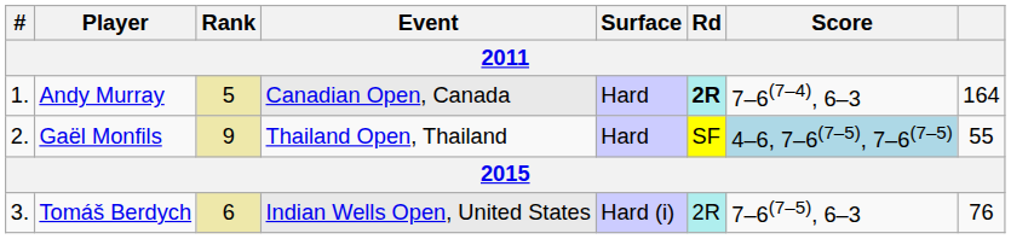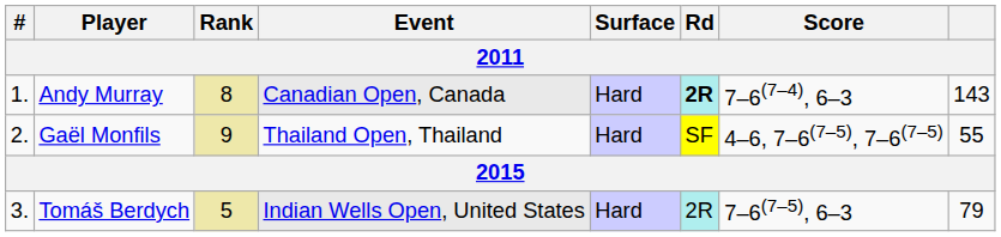 <table class="wikitable sortable">
 <tr>
 <th>#</th>
 <th>Player</th>
 <th>Rank</th>
 <th>Event</th>
 <th>Surface</th>
 <th>Rd</th>
 <th class="unsortable">Score</th>
 <th></th>
 </tr>
 <tr>
 <th colspan=8><a href='#'>2011</a></th>
 </tr>
 <tr>
 <td>1.</td>
 <td> <a href='#'>Andy Murray</a></td>
-<td align=center bgcolor=EEE8AA>5</td>
+<td align=center bgcolor=EEE8AA>8</td>
 <td bgcolor=e9e9e9><a href='#'>Canadian Open</a>, Canada</td>
 <td bgcolor=CCCCFF>Hard</td>
 <td bgcolor=afeeee><strong>2R</strong></td>
 <td>7–6<sup>(7–4)</sup>, 6–3</td>
-<td align=center>164</td>
+<td align=center>143</td>
 </tr>
 <tr>
 <td>2.</td>
 <td> <a href='#'>Gaël Monfils</a></td>
 <td align=center bgcolor=EEE8AA>9</td>
 <td><a href='#'>Thailand Open</a>, Thailand</td>
 <td bgcolor=CCCCFF>Hard</td>
 <td bgcolor=yellow>SF</td>
-<td style="background: lightblue;">4–6, 7–6<sup>(7–5)</sup>, 7–6<sup>(7–5)</sup></td>
+<td>4–6, 7–6<sup>(7–5)</sup>, 7–6<sup>(7–5)</sup></td>
 <td align=center>55</td>
 </tr>
 <tr>
 <th colspan=8><a href='#'>2015</a></th>
 </tr>
 <tr>
 <td>3.</td>
 <td> <a href='#'>Tomáš Berdych</a></td>
-<td align=center bgcolor=EEE8AA>6</td>
+<td align=center bgcolor=EEE8AA>5</td>
 <td bgcolor=e9e9e9><a href='#'>Indian Wells Open</a>, United States</td>
-<td bgcolor=CCCCFF>Hard (i)</td>
+<td bgcolor=CCCCFF>Hard</td>
 <td bgcolor=afeeee>2R</td>
 <td>7–6<sup>(7–5)</sup>, 6–3</td>
-<td align=center>76</td>
+<td align=center>79</td>
 </tr>
 </table>
